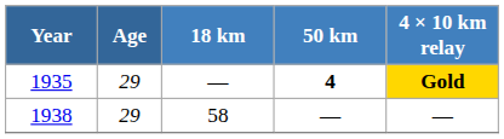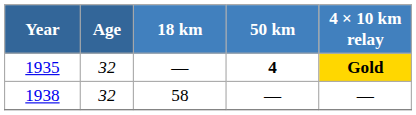 <table class="wikitable" style="font-size:95%; text-align:center; border:grey solid 1px; border-collapse:collapse; background:#ffffff;">
 <tr>
 <th style="background-color:#369; color:white; width:60px;"> Year </th>
 <th style="background-color:#369; color:white; width:40px;"> Age </th>
 <th style="background-color:#4180be; color:white; width:75px;"> 18 km </th>
 <th style="background-color:#4180be; color:white; width:75px;"> 50 km </th>
 <th style="background-color:#4180be; color:white; width:75px;"> 4 × 10 km <br> relay </th>
 </tr>
 <tr>
 <td><a href='#'>1935</a></td>
-<td><em>29</em></td>
+<td><em>32</em></td>
 <td>—</td>
 <td><strong>4</strong></td>
 <td style="background:gold;"><strong>Gold</strong></td>
 </tr>
 <tr>
 <td><a href='#'>1938</a></td>
-<td><em>29</em></td>
+<td><em>32</em></td>
 <td>58</td>
 <td>—</td>
 <td>—</td>
 </tr>
 <tr>
 </tr>
 </table>
